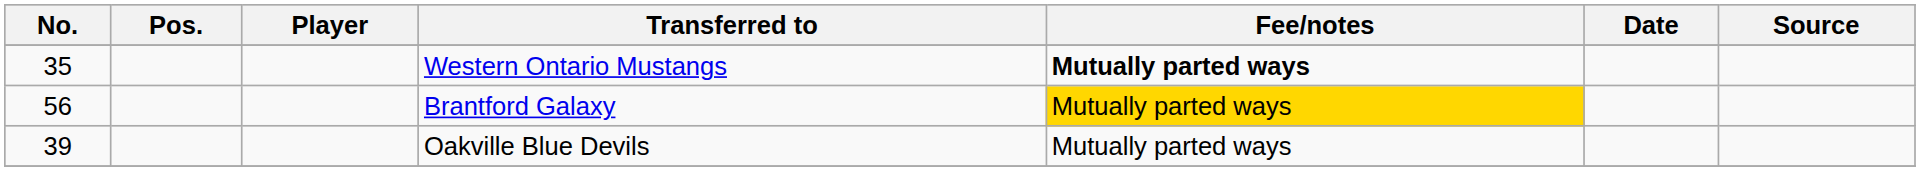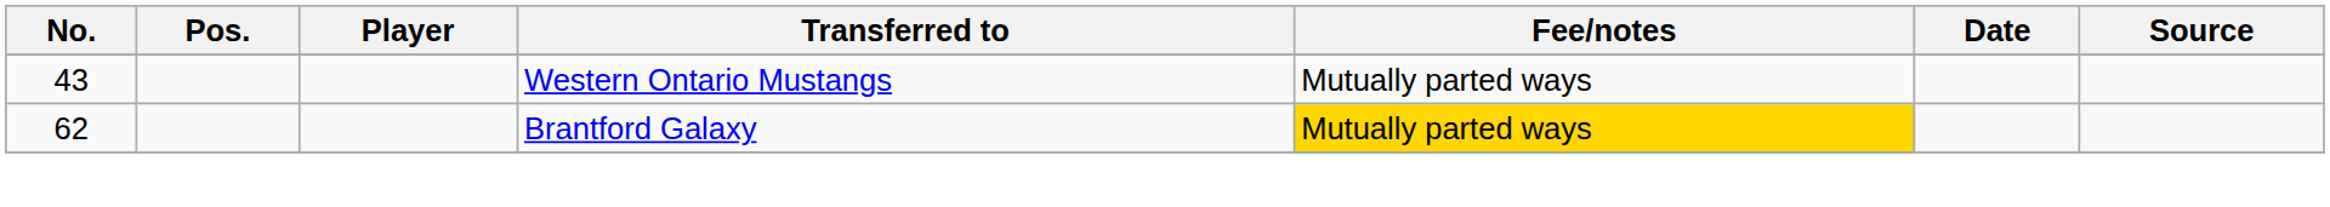 <table class="wikitable sortable" style="width:90%; text-align:center; font-size:95%; text-align:left;">
 <tr>
 <th><strong>No.</strong></th>
 <th><strong>Pos.</strong></th>
 <th><strong>Player</strong></th>
 <th><strong>Transferred to</strong></th>
 <th><strong>Fee/notes</strong></th>
 <th><strong>Date</strong></th>
 <th><strong>Source</strong></th>
 </tr>
 <tr>
 </tr>
 <tr>
-<td align=center>35</td>
+<td align=center>43</td>
 <td align=center></td>
 <td></td>
 <td> <a href='#'>Western Ontario Mustangs</a></td>
-<td><strong>Mutually parted ways</strong></td>
+<td>Mutually parted ways</td>
 <td></td>
 <td></td>
 </tr>
 <tr>
-<td align=center>56</td>
+<td align=center>62</td>
 <td align=center></td>
 <td></td>
 <td> <a href='#'>Brantford Galaxy</a></td>
 <td style="background: gold;">Mutually parted ways</td>
 <td></td>
 <td></td>
 </tr>
 <tr>
-<td align=center>39</td>
-<td align=center></td>
-<td></td>
-<td> Oakville Blue Devils</td>
-<td>Mutually parted ways</td>
-<td></td>
-<td></td>
-</tr>
-<tr>
 </tr>
 </table>
